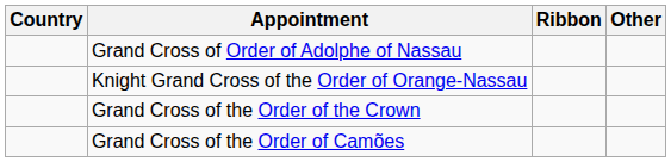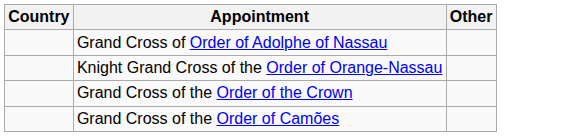 <table class="wikitable sortable">
 <tr>
 <th>Country</th>
 <th>Appointment</th>
-<th>Ribbon</th>
 <th>Other</th>
 </tr>
 <tr>
 <td></td>
 <td>Grand Cross of <a href='#'>Order of Adolphe of Nassau</a></td>
 <td></td>
-<td></td>
 </tr>
 <tr>
 <td></td>
 <td>Knight Grand Cross of the <a href='#'>Order of Orange-Nassau</a></td>
-<td></td>
 <td></td>
 </tr>
 <tr>
 <td></td>
 <td>Grand Cross of the <a href='#'>Order of the Crown</a></td>
 <td></td>
-<td></td>
 </tr>
 <tr>
 <td></td>
 <td>Grand Cross of the <a href='#'>Order of Camões</a></td>
 <td></td>
-<td></td>
 </tr>
 </table>
